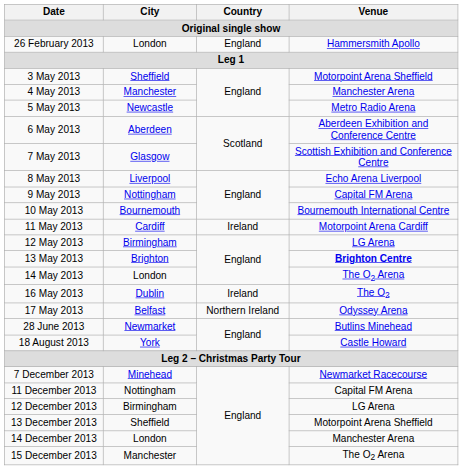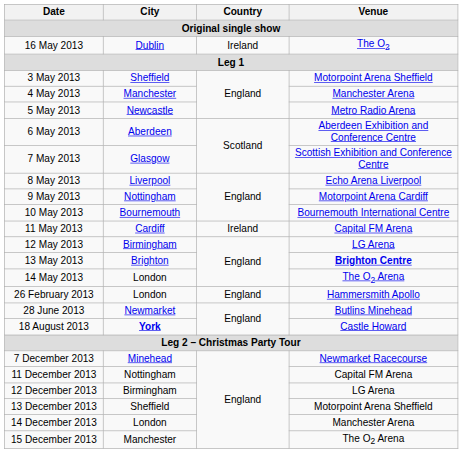 <table class="wikitable" style="text-align:center;">
 <tr>
 <th style="width:150px;">Date</th>
 <th style="width:140px;">City</th>
 <th style="width:140px;">Country</th>
 <th style="width:260px;">Venue</th>
 </tr>
 <tr bgcolor="#DDDDDD">
 <td colspan=4 align=center><strong>Original single show</strong></td>
 </tr>
 <tr>
-<td>26 February 2013</td>
-<td>London</td>
-<td>England</td>
-<td><a href='#'>Hammersmith Apollo</a></td>
+<td>16 May 2013</td>
+<td><a href='#'>Dublin</a></td>
+<td>Ireland</td>
+<td><a href='#'>The O<sub>2</sub></a></td>
 </tr>
 <tr bgcolor="#DDDDDD">
 <td colspan=4 align=center><strong>Leg 1</strong></td>
 </tr>
 <tr>
 <td>3 May 2013</td>
 <td><a href='#'>Sheffield</a></td>
 <td rowspan="3">England</td>
 <td><a href='#'>Motorpoint Arena Sheffield</a></td>
 </tr>
 <tr>
 <td>4 May 2013</td>
 <td><a href='#'>Manchester</a></td>
 <td><a href='#'>Manchester Arena</a></td>
 </tr>
 <tr>
 <td>5 May 2013</td>
 <td><a href='#'>Newcastle</a></td>
 <td><a href='#'>Metro Radio Arena</a></td>
 </tr>
 <tr>
 <td>6 May 2013</td>
 <td><a href='#'>Aberdeen</a></td>
 <td rowspan="2">Scotland</td>
 <td><a href='#'>Aberdeen Exhibition and Conference Centre</a></td>
 </tr>
 <tr>
 <td>7 May 2013</td>
 <td><a href='#'>Glasgow</a></td>
 <td><a href='#'>Scottish Exhibition and Conference Centre</a></td>
 </tr>
 <tr>
 <td>8 May 2013</td>
 <td><a href='#'>Liverpool</a></td>
 <td rowspan="3">England</td>
 <td><a href='#'>Echo Arena Liverpool</a></td>
 </tr>
 <tr>
 <td>9 May 2013</td>
 <td><a href='#'>Nottingham</a></td>
-<td><a href='#'>Capital FM Arena</a></td>
+<td><a href='#'>Motorpoint Arena Cardiff</a></td>
 </tr>
 <tr>
 <td>10 May 2013</td>
 <td><a href='#'>Bournemouth</a></td>
 <td><a href='#'>Bournemouth International Centre</a></td>
 </tr>
 <tr>
 <td>11 May 2013</td>
 <td><a href='#'>Cardiff</a></td>
 <td>Ireland</td>
-<td><a href='#'>Motorpoint Arena Cardiff</a></td>
+<td><a href='#'>Capital FM Arena</a></td>
 </tr>
 <tr>
 <td>12 May 2013</td>
 <td><a href='#'>Birmingham</a></td>
 <td rowspan="3">England</td>
 <td><a href='#'>LG Arena</a></td>
 </tr>
 <tr>
 <td>13 May 2013</td>
 <td><a href='#'>Brighton</a></td>
 <td><strong><a href='#'>Brighton Centre</a></strong></td>
 </tr>
 <tr>
 <td>14 May 2013</td>
 <td>London</td>
 <td><a href='#'>The O<sub>2</sub> Arena</a></td>
 </tr>
 <tr>
-<td>16 May 2013</td>
-<td><a href='#'>Dublin</a></td>
-<td>Ireland</td>
-<td><a href='#'>The O<sub>2</sub></a></td>
-</tr>
-<tr>
-<td>17 May 2013</td>
-<td><a href='#'>Belfast</a></td>
-<td>Northern Ireland</td>
-<td><a href='#'>Odyssey Arena</a></td>
+<td>26 February 2013</td>
+<td>London</td>
+<td>England</td>
+<td><a href='#'>Hammersmith Apollo</a></td>
 </tr>
 <tr>
 <td>28 June 2013</td>
 <td><a href='#'>Newmarket</a></td>
 <td rowspan="2">England</td>
 <td><a href='#'>Butlins Minehead</a></td>
 </tr>
 <tr>
 <td>18 August 2013</td>
-<td><a href='#'>York</a></td>
+<td><strong><a href='#'>York</a></strong></td>
 <td><a href='#'>Castle Howard</a></td>
 </tr>
 <tr bgcolor="#DDDDDD">
 <td colspan=4 align=center><strong>Leg 2 – Christmas Party Tour</strong></td>
 </tr>
 <tr>
 <td>7 December 2013</td>
 <td><a href='#'>Minehead</a></td>
 <td rowspan="6">England</td>
 <td><a href='#'>Newmarket Racecourse</a></td>
 </tr>
 <tr>
 <td>11 December 2013</td>
 <td>Nottingham</td>
 <td>Capital FM Arena</td>
 </tr>
 <tr>
 <td>12 December 2013</td>
 <td>Birmingham</td>
 <td>LG Arena</td>
 </tr>
 <tr>
 <td>13 December 2013</td>
 <td>Sheffield</td>
 <td>Motorpoint Arena Sheffield</td>
 </tr>
 <tr>
 <td>14 December 2013</td>
 <td>London</td>
 <td>Manchester Arena</td>
 </tr>
 <tr>
 <td>15 December 2013</td>
 <td>Manchester</td>
 <td>The O<sub>2</sub> Arena</td>
 </tr>
 </table>
